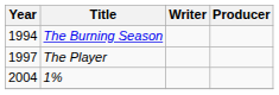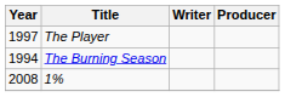 <table class="wikitable">
 <tr>
 <th>Year</th>
 <th>Title</th>
 <th>Writer</th>
 <th>Producer</th>
 </tr>
 <tr>
+<td>1997</td>
+<td><em>The Player</em></td>
+<td></td>
+<td></td>
+</tr>
+<tr>
 <td>1994</td>
 <td><em><a href='#'>The Burning Season</a></em></td>
 <td></td>
 <td></td>
 </tr>
 <tr>
-<td>1997</td>
-<td><em>The Player</em></td>
-<td></td>
-<td></td>
-</tr>
-<tr>
-<td>2004</td>
+<td>2008</td>
 <td><em>1%</em></td>
 <td></td>
 <td></td>
 </tr>
 <tr>
 </tr>
 </table>
